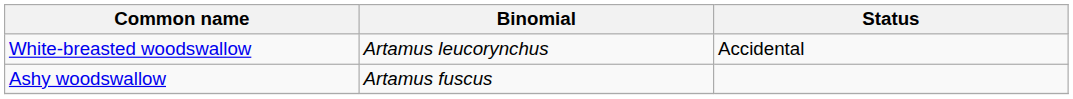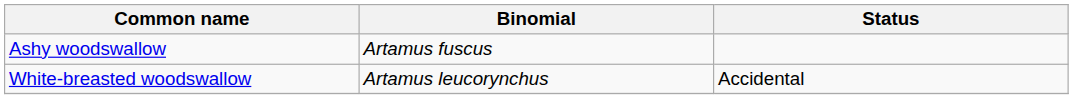 <table width=72% class="wikitable">
 <tr>
 <th width=24%>Common name</th>
 <th width=24%>Binomial</th>
 <th width=24%>Status</th>
 </tr>
 <tr>
+<td><a href='#'>Ashy woodswallow</a></td>
+<td><em>Artamus fuscus</em></td>
+<td></td>
+</tr>
+<tr>
 <td><a href='#'>White-breasted woodswallow</a></td>
 <td><em>Artamus leucorynchus</em></td>
 <td>Accidental</td>
 </tr>
 <tr>
-<td><a href='#'>Ashy woodswallow</a></td>
-<td><em>Artamus fuscus</em></td>
-<td></td>
-</tr>
-<tr>
 </tr>
 </table>
